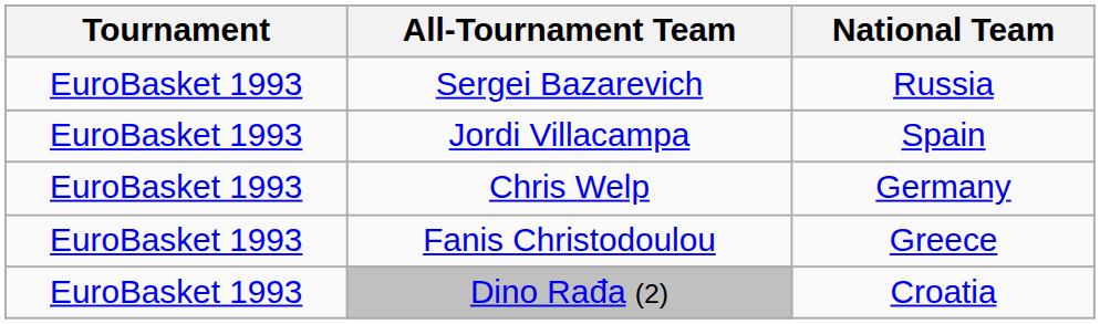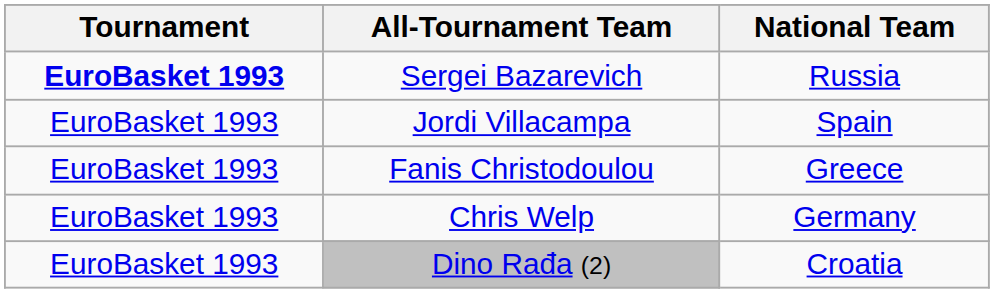 <table class="wikitable sortable" style="text-align:center; width: 60%">
 <tr>
 <th>Tournament</th>
 <th>All-Tournament Team</th>
 <th>National Team</th>
 </tr>
 <tr>
-<td><a href='#'>EuroBasket 1993</a></td>
+<td><strong><a href='#'>EuroBasket 1993</a></strong></td>
 <td> <a href='#'>Sergei Bazarevich</a></td>
 <td> <a href='#'>Russia</a></td>
 </tr>
 <tr>
 <td><a href='#'>EuroBasket 1993</a></td>
 <td> <a href='#'>Jordi Villacampa</a></td>
 <td> <a href='#'>Spain</a></td>
 </tr>
 <tr>
 <td><a href='#'>EuroBasket 1993</a></td>
-<td> <a href='#'>Chris Welp</a></td>
-<td> <a href='#'>Germany</a></td>
+<td> <a href='#'>Fanis Christodoulou</a></td>
+<td> <a href='#'>Greece</a></td>
 </tr>
 <tr>
 <td><a href='#'>EuroBasket 1993</a></td>
-<td> <a href='#'>Fanis Christodoulou</a></td>
-<td> <a href='#'>Greece</a></td>
+<td> <a href='#'>Chris Welp</a></td>
+<td> <a href='#'>Germany</a></td>
 </tr>
 <tr>
 <td><a href='#'>EuroBasket 1993</a></td>
 <td bgcolor="#C0C0C0"> <a href='#'>Dino Rađa</a> <small>(2)</small></td>
 <td> <a href='#'>Croatia</a></td>
 </tr>
 </table>
